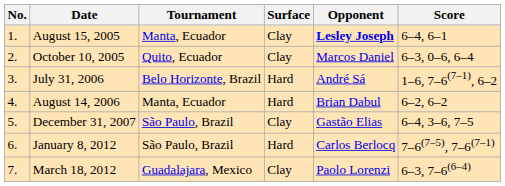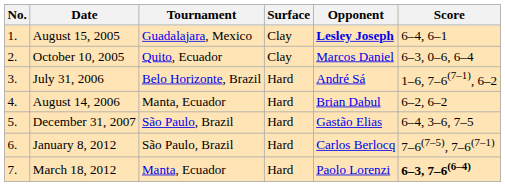 <table class="sortable wikitable" style=background:moccasin>
 <tr>
 <th>No.</th>
 <th>Date</th>
 <th>Tournament</th>
 <th>Surface</th>
 <th>Opponent</th>
 <th>Score</th>
 </tr>
 <tr>
 <td>1.</td>
 <td>August 15, 2005</td>
-<td><a href='#'>Manta</a>, Ecuador</td>
+<td><a href='#'>Guadalajara</a>, Mexico</td>
 <td>Clay</td>
 <td><strong> <a href='#'>Lesley Joseph</a></strong></td>
 <td>6–4, 6–1</td>
 </tr>
 <tr>
 <td>2.</td>
 <td>October 10, 2005</td>
 <td><a href='#'>Quito</a>, Ecuador</td>
 <td>Clay</td>
 <td> <a href='#'>Marcos Daniel</a></td>
 <td>6–3, 0–6, 6–4</td>
 </tr>
 <tr>
 <td>3.</td>
 <td>July 31, 2006</td>
 <td><a href='#'>Belo Horizonte</a>, Brazil</td>
 <td>Hard</td>
 <td> <a href='#'>André Sá</a></td>
 <td>1–6, 7–6<sup>(7–1)</sup>, 6–2</td>
 </tr>
 <tr>
 <td>4.</td>
 <td>August 14, 2006</td>
 <td>Manta, Ecuador</td>
 <td>Hard</td>
 <td> <a href='#'>Brian Dabul</a></td>
 <td>6–2, 6–2</td>
 </tr>
 <tr>
 <td>5.</td>
 <td>December 31, 2007</td>
 <td><a href='#'>São Paulo</a>, Brazil</td>
-<td>Clay</td>
+<td>Hard</td>
 <td> <a href='#'>Gastão Elias</a></td>
 <td>6–4, 3–6, 7–5</td>
 </tr>
 <tr>
 <td>6.</td>
 <td>January 8, 2012</td>
 <td>São Paulo, Brazil</td>
 <td>Hard</td>
 <td> <a href='#'>Carlos Berlocq</a></td>
 <td>7–6<sup>(7–5)</sup>, 7–6<sup>(7–1)</sup></td>
 </tr>
 <tr>
 <td>7.</td>
 <td>March 18, 2012</td>
-<td><a href='#'>Guadalajara</a>, Mexico</td>
-<td>Clay</td>
+<td><a href='#'>Manta</a>, Ecuador</td>
+<td>Hard</td>
 <td> <a href='#'>Paolo Lorenzi</a></td>
-<td>6–3, 7–6<sup>(6–4)</sup></td>
+<td><strong>6–3, 7–6<sup>(6–4)</sup></strong></td>
 </tr>
 </table>
